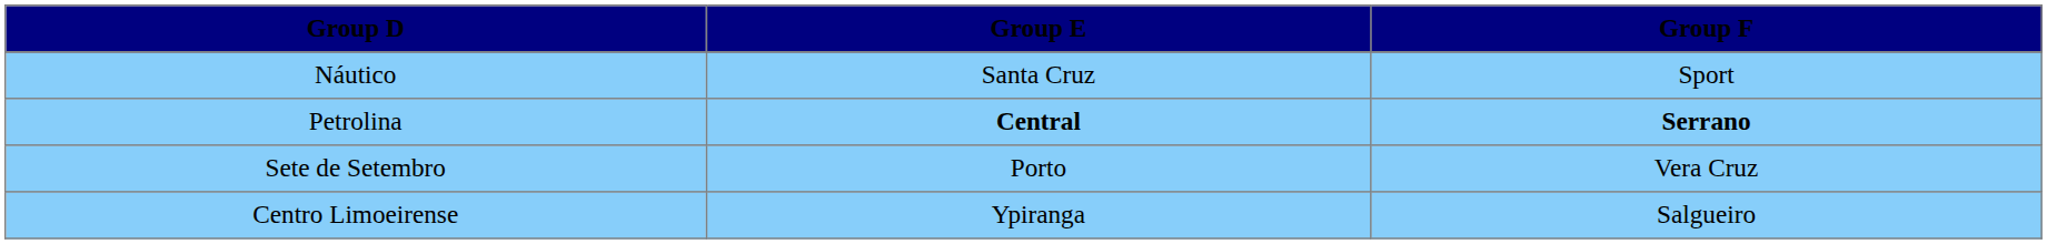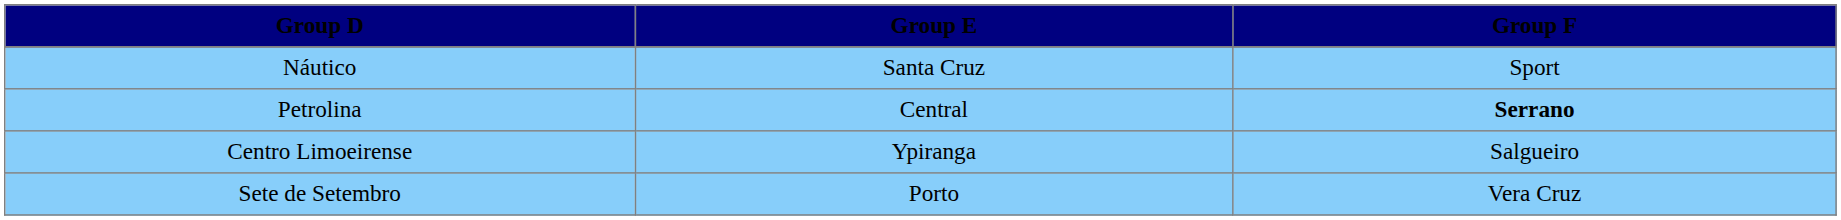 <table border=1 cellpadding="5" cellspacing="0" align="center" style="border-collapse: collapse;">
 <tr>
 <th style="background:#000080;" width="5%"><span>Group D</span></th>
 <th style="background:#000080;" width="5%"><span>Group E</span></th>
 <th style="background:#000080;" width="5%"><span>Group F</span></th>
 </tr>
 <tr>
 </tr>
 <tr style="background: #87cefa;">
 <td align="center">Náutico</td>
 <td align="center">Santa Cruz</td>
 <td align="center">Sport</td>
 </tr>
 <tr style="background: #87cefa;">
 <td align="center">Petrolina</td>
-<td align="center"><strong>Central</strong></td>
+<td align="center">Central</td>
 <td align="center"><strong>Serrano</strong></td>
+</tr>
+<tr style="background: #87cefa;">
+<td align="center">Centro Limoeirense</td>
+<td align="center">Ypiranga</td>
+<td align="center">Salgueiro</td>
 </tr>
 <tr style="background: #87cefa;">
 <td align="center">Sete de Setembro</td>
 <td align="center">Porto</td>
 <td align="center">Vera Cruz</td>
 </tr>
-<tr style="background: #87cefa;">
-<td align="center">Centro Limoeirense</td>
-<td align="center">Ypiranga</td>
-<td align="center">Salgueiro</td>
-</tr>
 </table>
